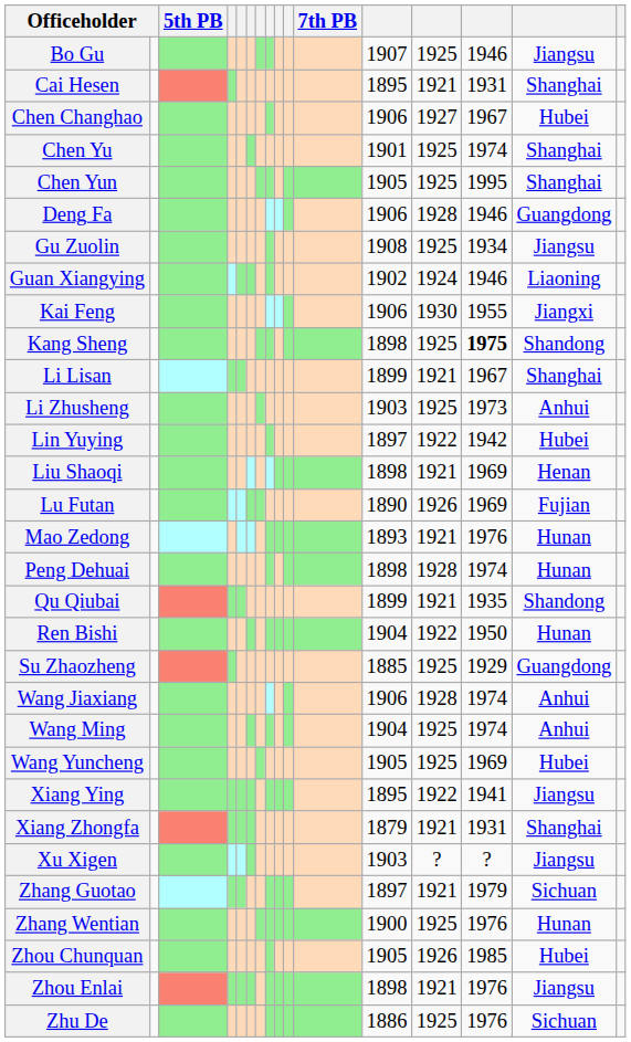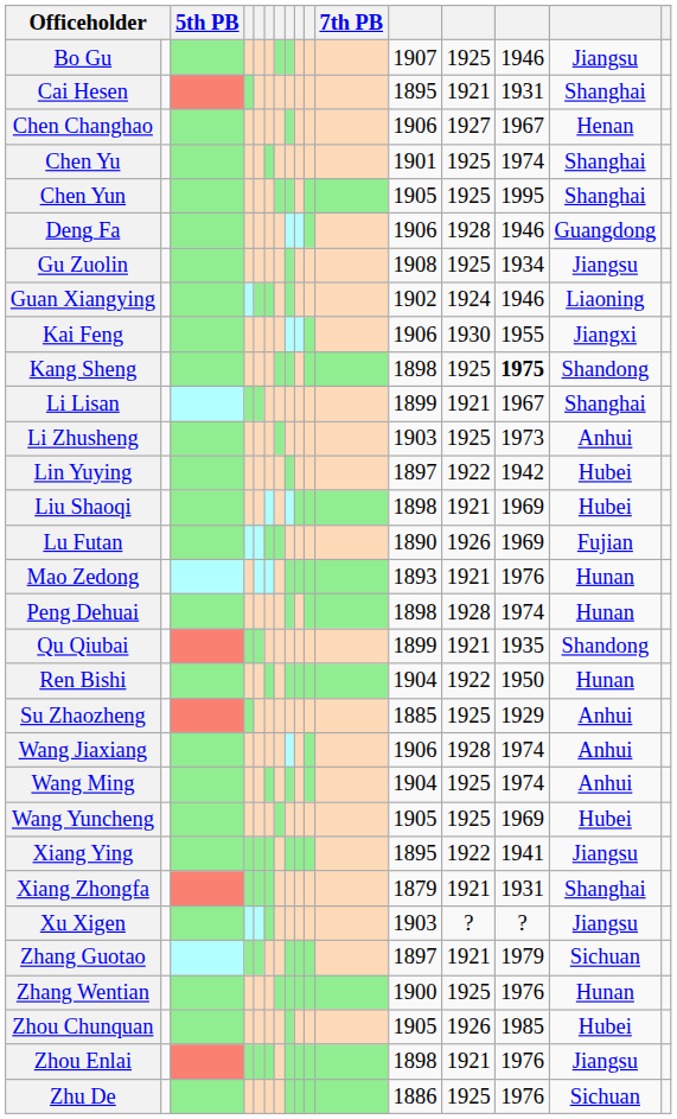 <table class="wikitable sortable" style=text-align:center>
 <tr>
 <th scope=col colspan="2">Officeholder</th>
 <th scope=col><a href='#'>5th PB</a></th>
 <th scope=col></th>
 <th scope=col></th>
 <th scope=col></th>
 <th scope=col></th>
 <th scope=col></th>
 <th scope=col></th>
 <th scope=col></th>
 <th scope=col><a href='#'>7th PB</a></th>
 <th scope=col></th>
 <th scope=col></th>
 <th scope=col></th>
 <th scope=col></th>
 <th scope=col class="unsortable"></th>
 </tr>
 <tr>
 <th align="center" scope="row" style="font-weight:normal;"><a href='#'>Bo Gu</a></th>
 <td></td>
 <td bgcolor = LightGreen></td>
 <td bgcolor = PeachPuff></td>
 <td bgcolor = PeachPuff></td>
 <td bgcolor = PeachPuff></td>
 <td bgcolor = LightGreen></td>
 <td bgcolor = LightGreen></td>
 <td bgcolor = PeachPuff></td>
 <td bgcolor = PeachPuff></td>
 <td bgcolor = PeachPuff></td>
 <td>1907</td>
 <td>1925</td>
 <td>1946</td>
 <td><a href='#'>Jiangsu</a></td>
 <td></td>
 </tr>
 <tr>
 <th align="center" scope="row" style="font-weight:normal;"><a href='#'>Cai Hesen</a></th>
 <td></td>
 <td bgcolor = Salmon></td>
 <td bgcolor = LightGreen></td>
 <td bgcolor = PeachPuff></td>
 <td bgcolor = PeachPuff></td>
 <td bgcolor = PeachPuff></td>
 <td bgcolor = PeachPuff></td>
 <td bgcolor = PeachPuff></td>
 <td bgcolor = PeachPuff></td>
 <td bgcolor = PeachPuff></td>
 <td>1895</td>
 <td>1921</td>
 <td>1931</td>
 <td><a href='#'>Shanghai</a></td>
 <td></td>
 </tr>
 <tr>
 <th align="center" scope="row" style="font-weight:normal;"><a href='#'>Chen Changhao</a></th>
 <td></td>
 <td bgcolor = LightGreen></td>
 <td bgcolor = PeachPuff></td>
 <td bgcolor = PeachPuff></td>
 <td bgcolor = PeachPuff></td>
 <td bgcolor = PeachPuff></td>
 <td bgcolor = LightGreen></td>
 <td bgcolor = PeachPuff></td>
 <td bgcolor = PeachPuff></td>
 <td bgcolor = PeachPuff></td>
 <td>1906</td>
 <td>1927</td>
 <td>1967</td>
-<td><a href='#'>Hubei</a></td>
+<td><a href='#'>Henan</a></td>
 <td></td>
 </tr>
 <tr>
 <th align="center" scope="row" style="font-weight:normal;"><a href='#'>Chen Yu</a></th>
 <td></td>
 <td bgcolor = LightGreen></td>
 <td bgcolor = PeachPuff></td>
 <td bgcolor = PeachPuff></td>
 <td bgcolor = LightGreen></td>
 <td bgcolor = PeachPuff></td>
 <td bgcolor = PeachPuff></td>
 <td bgcolor = PeachPuff></td>
 <td bgcolor = PeachPuff></td>
 <td bgcolor = PeachPuff></td>
 <td>1901</td>
 <td>1925</td>
 <td>1974</td>
 <td><a href='#'>Shanghai</a></td>
 <td></td>
 </tr>
 <tr>
 <th align="center" scope="row" style="font-weight:normal;"><a href='#'>Chen Yun</a></th>
 <td></td>
 <td bgcolor = LightGreen></td>
 <td bgcolor = PeachPuff></td>
 <td bgcolor = PeachPuff></td>
 <td bgcolor = PeachPuff></td>
 <td bgcolor = LightGreen></td>
 <td bgcolor = LightGreen></td>
 <td bgcolor = PeachPuff></td>
 <td bgcolor = LightGreen></td>
 <td bgcolor = LightGreen></td>
 <td>1905</td>
 <td>1925</td>
 <td>1995</td>
 <td><a href='#'>Shanghai</a></td>
 <td></td>
 </tr>
 <tr>
 <th align="center" scope="row" style="font-weight:normal;"><a href='#'>Deng Fa</a></th>
 <td></td>
 <td bgcolor = LightGreen></td>
 <td bgcolor = PeachPuff></td>
 <td bgcolor = PeachPuff></td>
 <td bgcolor = PeachPuff></td>
 <td bgcolor = PeachPuff></td>
 <td bgcolor = #B2FFFF></td>
 <td bgcolor = #B2FFFF></td>
 <td bgcolor = LightGreen></td>
 <td bgcolor = PeachPuff></td>
 <td>1906</td>
 <td>1928</td>
 <td>1946</td>
 <td><a href='#'>Guangdong</a></td>
 <td></td>
 </tr>
 <tr>
 <th align="center" scope="row" style="font-weight:normal;"><a href='#'>Gu Zuolin</a></th>
 <td></td>
 <td bgcolor = LightGreen></td>
 <td bgcolor = PeachPuff></td>
 <td bgcolor = PeachPuff></td>
 <td bgcolor = PeachPuff></td>
 <td bgcolor = PeachPuff></td>
 <td bgcolor = LightGreen></td>
 <td bgcolor = PeachPuff></td>
 <td bgcolor = PeachPuff></td>
 <td bgcolor = PeachPuff></td>
 <td>1908</td>
 <td>1925</td>
 <td>1934</td>
 <td><a href='#'>Jiangsu</a></td>
 <td></td>
 </tr>
 <tr>
 <th align="center" scope="row" style="font-weight:normal;"><a href='#'>Guan Xiangying</a></th>
 <td></td>
 <td bgcolor = LightGreen></td>
 <td bgcolor = #B2FFFF></td>
 <td bgcolor = LightGreen></td>
 <td bgcolor = LightGreen></td>
 <td bgcolor = PeachPuff></td>
 <td bgcolor = LightGreen></td>
 <td bgcolor = PeachPuff></td>
 <td bgcolor = PeachPuff></td>
 <td bgcolor = PeachPuff></td>
 <td>1902</td>
 <td>1924</td>
 <td>1946</td>
 <td><a href='#'>Liaoning</a></td>
 <td></td>
 </tr>
 <tr>
 <th align="center" scope="row" style="font-weight:normal;"><a href='#'>Kai Feng</a></th>
 <td></td>
 <td bgcolor = LightGreen></td>
 <td bgcolor = PeachPuff></td>
 <td bgcolor = PeachPuff></td>
 <td bgcolor = PeachPuff></td>
 <td bgcolor = PeachPuff></td>
 <td bgcolor = #B2FFFF></td>
 <td bgcolor = #B2FFFF></td>
 <td bgcolor = LightGreen></td>
 <td bgcolor = PeachPuff></td>
 <td>1906</td>
 <td>1930</td>
 <td>1955</td>
 <td><a href='#'>Jiangxi</a></td>
 <td></td>
 </tr>
 <tr>
 <th align="center" scope="row" style="font-weight:normal;"><a href='#'>Kang Sheng</a></th>
 <td></td>
 <td bgcolor = LightGreen></td>
 <td bgcolor = PeachPuff></td>
 <td bgcolor = PeachPuff></td>
 <td bgcolor = PeachPuff></td>
 <td bgcolor = LightGreen></td>
 <td bgcolor = LightGreen></td>
 <td bgcolor = PeachPuff></td>
 <td bgcolor = LightGreen></td>
 <td bgcolor = LightGreen></td>
 <td>1898</td>
 <td>1925</td>
 <td><strong>1975</strong></td>
 <td><a href='#'>Shandong</a></td>
 <td></td>
 </tr>
 <tr>
 <th align="center" scope="row" style="font-weight:normal;"><a href='#'>Li Lisan</a></th>
 <td></td>
 <td bgcolor = #B2FFFF></td>
 <td bgcolor = LightGreen></td>
 <td bgcolor = LightGreen></td>
 <td bgcolor = PeachPuff></td>
 <td bgcolor = PeachPuff></td>
 <td bgcolor = PeachPuff></td>
 <td bgcolor = PeachPuff></td>
 <td bgcolor = PeachPuff></td>
 <td bgcolor = PeachPuff></td>
 <td>1899</td>
 <td>1921</td>
 <td>1967</td>
 <td><a href='#'>Shanghai</a></td>
 <td></td>
 </tr>
 <tr>
 <th align="center" scope="row" style="font-weight:normal;"><a href='#'>Li Zhusheng</a></th>
 <td></td>
 <td bgcolor = LightGreen></td>
 <td bgcolor = PeachPuff></td>
 <td bgcolor = PeachPuff></td>
 <td bgcolor = PeachPuff></td>
 <td bgcolor = LightGreen></td>
 <td bgcolor = PeachPuff></td>
 <td bgcolor = PeachPuff></td>
 <td bgcolor = PeachPuff></td>
 <td bgcolor = PeachPuff></td>
 <td>1903</td>
 <td>1925</td>
 <td>1973</td>
 <td><a href='#'>Anhui</a></td>
 <td></td>
 </tr>
 <tr>
 <th align="center" scope="row" style="font-weight:normal;"><a href='#'>Lin Yuying</a></th>
 <td></td>
 <td bgcolor = LightGreen></td>
 <td bgcolor = PeachPuff></td>
 <td bgcolor = PeachPuff></td>
 <td bgcolor = PeachPuff></td>
 <td bgcolor = PeachPuff></td>
 <td bgcolor = LightGreen></td>
 <td bgcolor = PeachPuff></td>
 <td bgcolor = PeachPuff></td>
 <td bgcolor = PeachPuff></td>
 <td>1897</td>
 <td>1922</td>
 <td>1942</td>
 <td><a href='#'>Hubei</a></td>
 <td></td>
 </tr>
 <tr>
 <th align="center" scope="row" style="font-weight:normal;"><a href='#'>Liu Shaoqi</a></th>
 <td></td>
 <td bgcolor = LightGreen></td>
 <td bgcolor = PeachPuff></td>
 <td bgcolor = PeachPuff></td>
 <td bgcolor = #B2FFFF></td>
 <td bgcolor = PeachPuff></td>
 <td bgcolor = #B2FFFF></td>
 <td bgcolor = LightGreen></td>
 <td bgcolor = LightGreen></td>
 <td bgcolor = LightGreen></td>
 <td>1898</td>
 <td>1921</td>
 <td>1969</td>
-<td><a href='#'>Henan</a></td>
+<td><a href='#'>Hubei</a></td>
 <td></td>
 </tr>
 <tr>
 <th align="center" scope="row" style="font-weight:normal;"><a href='#'>Lu Futan</a></th>
 <td></td>
 <td bgcolor = LightGreen></td>
 <td bgcolor = #B2FFFF></td>
 <td bgcolor = #B2FFFF></td>
 <td bgcolor = LightGreen></td>
 <td bgcolor = LightGreen></td>
 <td bgcolor = PeachPuff></td>
 <td bgcolor = PeachPuff></td>
 <td bgcolor = PeachPuff></td>
 <td bgcolor = PeachPuff></td>
 <td>1890</td>
 <td>1926</td>
 <td>1969</td>
 <td><a href='#'>Fujian</a></td>
 <td></td>
 </tr>
 <tr>
 <th align="center" scope="row" style="font-weight:normal;"><a href='#'>Mao Zedong</a></th>
 <td></td>
 <td bgcolor = #B2FFFF></td>
 <td bgcolor = PeachPuff></td>
 <td bgcolor = #B2FFFF></td>
 <td bgcolor = #B2FFFF></td>
 <td bgcolor = PeachPuff></td>
 <td bgcolor = LightGreen></td>
 <td bgcolor = LightGreen></td>
 <td bgcolor = LightGreen></td>
 <td bgcolor = LightGreen></td>
 <td>1893</td>
 <td>1921</td>
 <td>1976</td>
 <td><a href='#'>Hunan</a></td>
 <td></td>
 </tr>
 <tr>
 <th align="center" scope="row" style="font-weight:normal;"><a href='#'>Peng Dehuai</a></th>
 <td></td>
 <td bgcolor = LightGreen></td>
 <td bgcolor = PeachPuff></td>
 <td bgcolor = PeachPuff></td>
 <td bgcolor = PeachPuff></td>
 <td bgcolor = PeachPuff></td>
 <td bgcolor = LightGreen></td>
 <td bgcolor = PeachPuff></td>
 <td bgcolor = LightGreen></td>
 <td bgcolor = LightGreen></td>
 <td>1898</td>
 <td>1928</td>
 <td>1974</td>
 <td><a href='#'>Hunan</a></td>
 <td></td>
 </tr>
 <tr>
 <th align="center" scope="row" style="font-weight:normal;"><a href='#'>Qu Qiubai</a></th>
 <td></td>
 <td bgcolor = Salmon></td>
 <td bgcolor = LightGreen></td>
 <td bgcolor = LightGreen></td>
 <td bgcolor = PeachPuff></td>
 <td bgcolor = PeachPuff></td>
 <td bgcolor = PeachPuff></td>
 <td bgcolor = PeachPuff></td>
 <td bgcolor = PeachPuff></td>
 <td bgcolor = PeachPuff></td>
 <td>1899</td>
 <td>1921</td>
 <td>1935</td>
 <td><a href='#'>Shandong</a></td>
 <td></td>
 </tr>
 <tr>
 <th align="center" scope="row" style="font-weight:normal;"><a href='#'>Ren Bishi</a></th>
 <td></td>
 <td bgcolor = LightGreen></td>
 <td bgcolor = PeachPuff></td>
 <td bgcolor = PeachPuff></td>
 <td bgcolor = LightGreen></td>
 <td bgcolor = PeachPuff></td>
 <td bgcolor = LightGreen></td>
 <td bgcolor = LightGreen></td>
 <td bgcolor = LightGreen></td>
 <td bgcolor = LightGreen></td>
 <td>1904</td>
 <td>1922</td>
 <td>1950</td>
 <td><a href='#'>Hunan</a></td>
 <td></td>
 </tr>
 <tr>
 <th align="center" scope="row" style="font-weight:normal;"><a href='#'>Su Zhaozheng</a></th>
 <td></td>
 <td bgcolor = Salmon></td>
 <td bgcolor = LightGreen></td>
 <td bgcolor = PeachPuff></td>
 <td bgcolor = PeachPuff></td>
 <td bgcolor = PeachPuff></td>
 <td bgcolor = PeachPuff></td>
 <td bgcolor = PeachPuff></td>
 <td bgcolor = PeachPuff></td>
 <td bgcolor = PeachPuff></td>
 <td>1885</td>
 <td>1925</td>
 <td>1929</td>
-<td><a href='#'>Guangdong</a></td>
+<td><a href='#'>Anhui</a></td>
 <td></td>
 </tr>
 <tr>
 <th align="center" scope="row" style="font-weight:normal;"><a href='#'>Wang Jiaxiang</a></th>
 <td></td>
 <td bgcolor = LightGreen></td>
 <td bgcolor = PeachPuff></td>
 <td bgcolor = PeachPuff></td>
 <td bgcolor = PeachPuff></td>
 <td bgcolor = PeachPuff></td>
 <td bgcolor = #B2FFFF></td>
 <td bgcolor = PeachPuff></td>
 <td bgcolor = LightGreen></td>
 <td bgcolor = PeachPuff></td>
 <td>1906</td>
 <td>1928</td>
 <td>1974</td>
 <td><a href='#'>Anhui</a></td>
 <td></td>
 </tr>
 <tr>
 <th align="center" scope="row" style="font-weight:normal;"><a href='#'>Wang Ming</a></th>
 <td></td>
 <td bgcolor = LightGreen></td>
 <td bgcolor = PeachPuff></td>
 <td bgcolor = PeachPuff></td>
 <td bgcolor = LightGreen></td>
 <td bgcolor = PeachPuff></td>
 <td bgcolor = LightGreen></td>
 <td bgcolor = PeachPuff></td>
 <td bgcolor = LightGreen></td>
 <td bgcolor = PeachPuff></td>
 <td>1904</td>
 <td>1925</td>
 <td>1974</td>
 <td><a href='#'>Anhui</a></td>
 <td></td>
 </tr>
 <tr>
 <th align="center" scope="row" style="font-weight:normal;"><a href='#'>Wang Yuncheng</a></th>
 <td></td>
 <td bgcolor = LightGreen></td>
 <td bgcolor = PeachPuff></td>
 <td bgcolor = PeachPuff></td>
 <td bgcolor = PeachPuff></td>
 <td bgcolor = LightGreen></td>
 <td bgcolor = PeachPuff></td>
 <td bgcolor = PeachPuff></td>
 <td bgcolor = PeachPuff></td>
 <td bgcolor = PeachPuff></td>
 <td>1905</td>
 <td>1925</td>
 <td>1969</td>
 <td><a href='#'>Hubei</a></td>
 <td></td>
 </tr>
 <tr>
 <th align="center" scope="row" style="font-weight:normal;"><a href='#'>Xiang Ying</a></th>
 <td></td>
 <td bgcolor = LightGreen></td>
 <td bgcolor = LightGreen></td>
 <td bgcolor = LightGreen></td>
 <td bgcolor = LightGreen></td>
 <td bgcolor = PeachPuff></td>
 <td bgcolor = LightGreen></td>
 <td bgcolor = LightGreen></td>
 <td bgcolor = LightGreen></td>
 <td bgcolor = PeachPuff></td>
 <td>1895</td>
 <td>1922</td>
 <td>1941</td>
 <td><a href='#'>Jiangsu</a></td>
 <td></td>
 </tr>
 <tr>
 <th align="center" scope="row" style="font-weight:normal;"><a href='#'>Xiang Zhongfa</a></th>
 <td></td>
 <td bgcolor = Salmon></td>
 <td bgcolor = LightGreen></td>
 <td bgcolor = LightGreen></td>
 <td bgcolor = LightGreen></td>
 <td bgcolor = PeachPuff></td>
 <td bgcolor = PeachPuff></td>
 <td bgcolor = PeachPuff></td>
 <td bgcolor = PeachPuff></td>
 <td bgcolor = PeachPuff></td>
 <td>1879</td>
 <td>1921</td>
 <td>1931</td>
 <td><a href='#'>Shanghai</a></td>
 <td></td>
 </tr>
 <tr>
 <th align="center" scope="row" style="font-weight:normal;"><a href='#'>Xu Xigen</a></th>
 <td></td>
 <td bgcolor = LightGreen></td>
 <td bgcolor = #B2FFFF></td>
 <td bgcolor = #B2FFFF></td>
 <td bgcolor = LightGreen></td>
 <td bgcolor = PeachPuff></td>
 <td bgcolor = PeachPuff></td>
 <td bgcolor = PeachPuff></td>
 <td bgcolor = PeachPuff></td>
 <td bgcolor = PeachPuff></td>
 <td>1903</td>
 <td>?</td>
 <td>?</td>
 <td><a href='#'>Jiangsu</a></td>
 <td></td>
 </tr>
 <tr>
 <th align="center" scope="row" style="font-weight:normal;"><a href='#'>Zhang Guotao</a></th>
 <td></td>
 <td bgcolor = #B2FFFF></td>
 <td bgcolor = LightGreen></td>
 <td bgcolor = LightGreen></td>
 <td bgcolor = PeachPuff></td>
 <td bgcolor = PeachPuff></td>
 <td bgcolor = LightGreen></td>
 <td bgcolor = LightGreen></td>
 <td bgcolor = LightGreen></td>
 <td bgcolor = PeachPuff></td>
 <td>1897</td>
 <td>1921</td>
 <td>1979</td>
 <td><a href='#'>Sichuan</a></td>
 <td></td>
 </tr>
 <tr>
 <th align="center" scope="row" style="font-weight:normal;"><a href='#'>Zhang Wentian</a></th>
 <td></td>
 <td bgcolor = LightGreen></td>
 <td bgcolor = PeachPuff></td>
 <td bgcolor = PeachPuff></td>
 <td bgcolor = PeachPuff></td>
 <td bgcolor = LightGreen></td>
 <td bgcolor = LightGreen></td>
 <td bgcolor = LightGreen></td>
 <td bgcolor = LightGreen></td>
 <td bgcolor = LightGreen></td>
 <td>1900</td>
 <td>1925</td>
 <td>1976</td>
 <td><a href='#'>Hunan</a></td>
 <td></td>
 </tr>
 <tr>
 <th align="center" scope="row" style="font-weight:normal;"><a href='#'>Zhou Chunquan</a></th>
 <td></td>
 <td bgcolor = LightGreen></td>
 <td bgcolor = PeachPuff></td>
 <td bgcolor = PeachPuff></td>
 <td bgcolor = PeachPuff></td>
 <td bgcolor = PeachPuff></td>
 <td bgcolor = LightGreen></td>
 <td bgcolor = PeachPuff></td>
 <td bgcolor = PeachPuff></td>
 <td bgcolor = PeachPuff></td>
 <td>1905</td>
 <td>1926</td>
 <td>1985</td>
 <td><a href='#'>Hubei</a></td>
 <td></td>
 </tr>
 <tr>
 <th align="center" scope="row" style="font-weight:normal;"><a href='#'>Zhou Enlai</a></th>
 <td></td>
 <td bgcolor = Salmon></td>
 <td bgcolor = LightGreen></td>
 <td bgcolor = LightGreen></td>
 <td bgcolor = LightGreen></td>
 <td bgcolor = PeachPuff></td>
 <td bgcolor = LightGreen></td>
 <td bgcolor = LightGreen></td>
 <td bgcolor = LightGreen></td>
 <td bgcolor = LightGreen></td>
 <td>1898</td>
 <td>1921</td>
 <td>1976</td>
 <td><a href='#'>Jiangsu</a></td>
 <td></td>
 </tr>
 <tr>
 <th align="center" scope="row" style="font-weight:normal;"><a href='#'>Zhu De</a></th>
 <td></td>
 <td bgcolor = LightGreen></td>
 <td bgcolor = PeachPuff></td>
 <td bgcolor = PeachPuff></td>
 <td bgcolor = PeachPuff></td>
 <td bgcolor = PeachPuff></td>
 <td bgcolor = LightGreen></td>
 <td bgcolor = LightGreen></td>
 <td bgcolor = LightGreen></td>
 <td bgcolor = LightGreen></td>
 <td>1886</td>
 <td>1925</td>
 <td>1976</td>
 <td><a href='#'>Sichuan</a></td>
 <td></td>
 </tr>
 </table>
